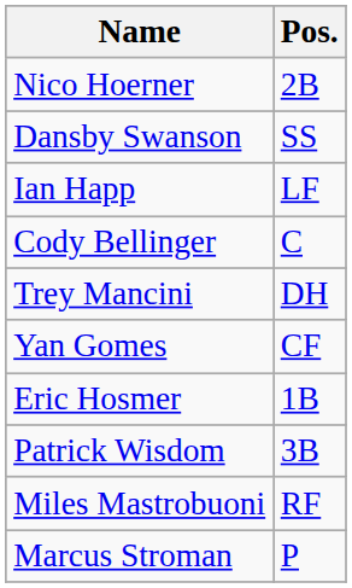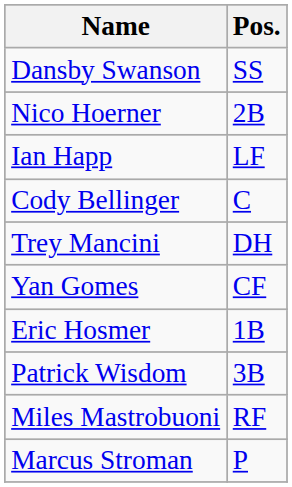 <table class="wikitable">
 <tr>
 <th>Name</th>
 <th>Pos.</th>
 </tr>
 <tr>
+<td><a href='#'>Dansby Swanson</a></td>
+<td><a href='#'>SS</a></td>
+</tr>
+<tr>
 <td><a href='#'>Nico Hoerner</a></td>
 <td><a href='#'>2B</a></td>
-</tr>
-<tr>
-<td><a href='#'>Dansby Swanson</a></td>
-<td><a href='#'>SS</a></td>
 </tr>
 <tr>
 <td><a href='#'>Ian Happ</a></td>
 <td><a href='#'>LF</a></td>
 </tr>
 <tr>
 <td><a href='#'>Cody Bellinger</a></td>
 <td><a href='#'>C</a></td>
 </tr>
 <tr>
 <td><a href='#'>Trey Mancini</a></td>
 <td><a href='#'>DH</a></td>
 </tr>
 <tr>
 <td><a href='#'>Yan Gomes</a></td>
 <td><a href='#'>CF</a></td>
 </tr>
 <tr>
 <td><a href='#'>Eric Hosmer</a></td>
 <td><a href='#'>1B</a></td>
 </tr>
 <tr>
 <td><a href='#'>Patrick Wisdom</a></td>
 <td><a href='#'>3B</a></td>
 </tr>
 <tr>
 <td><a href='#'>Miles Mastrobuoni</a></td>
 <td><a href='#'>RF</a></td>
 </tr>
 <tr>
 <td><a href='#'>Marcus Stroman</a></td>
 <td><a href='#'>P</a></td>
 </tr>
 </table>
